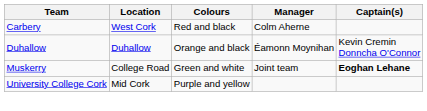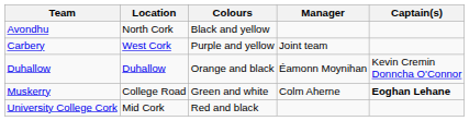 <table class="wikitable sortable">
 <tr>
 <th>Team</th>
 <th>Location</th>
 <th>Colours</th>
 <th>Manager</th>
 <th>Captain(s)</th>
 </tr>
 <tr>
+<td><a href='#'>Avondhu</a></td>
+<td>North Cork</td>
+<td>Black and yellow</td>
+<td></td>
+<td></td>
+</tr>
+<tr>
 <td><a href='#'>Carbery</a></td>
 <td><a href='#'>West Cork</a></td>
-<td>Red and black</td>
-<td>Colm Aherne</td>
+<td>Purple and yellow</td>
+<td>Joint team</td>
 <td></td>
 </tr>
 <tr>
 <td><a href='#'>Duhallow</a></td>
 <td><a href='#'>Duhallow</a></td>
 <td>Orange and black</td>
 <td>Éamonn Moynihan</td>
 <td>Kevin Cremin<br><a href='#'>Donncha O'Connor</a></td>
 </tr>
 <tr>
 <td><a href='#'>Muskerry</a></td>
 <td>College Road</td>
 <td>Green and white</td>
-<td>Joint team</td>
+<td>Colm Aherne</td>
 <td><strong>Eoghan Lehane</strong></td>
 </tr>
 <tr>
 <td><a href='#'>University College Cork</a></td>
 <td>Mid Cork</td>
-<td>Purple and yellow</td>
+<td>Red and black</td>
 <td></td>
 <td></td>
 </tr>
 </table>
